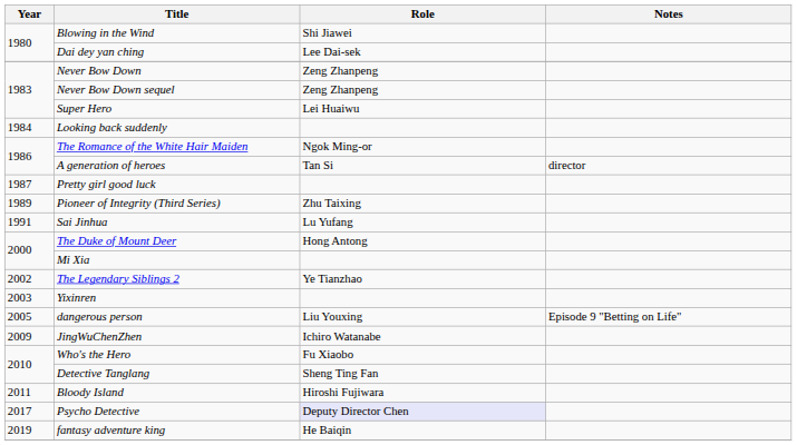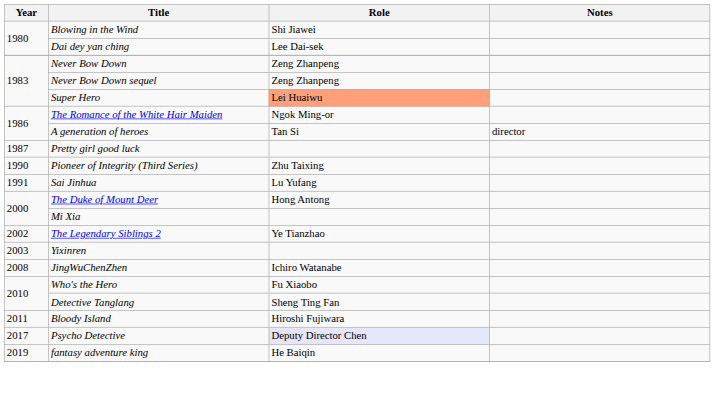 <table class="wikitable">
 <tr>
 <th width=5%>Year</th>
 <th width=25%>Title</th>
 <th width=25%>Role</th>
 <th width=25%>Notes</th>
 </tr>
 <tr>
 <td rowspan="2">1980</td>
 <td><em>Blowing in the Wind</em></td>
 <td>Shi Jiawei</td>
 <td></td>
 </tr>
 <tr>
 <td><em>Dai dey yan ching</em></td>
 <td>Lee Dai-sek</td>
 <td></td>
 </tr>
 <tr>
 </tr>
 <tr>
 <td rowspan="3">1983</td>
 <td><em>Never Bow Down</em></td>
 <td>Zeng Zhanpeng</td>
 <td></td>
 </tr>
 <tr>
 <td><em>Never Bow Down sequel</em></td>
 <td>Zeng Zhanpeng</td>
 <td></td>
 </tr>
 <tr>
 <td><em>Super Hero</em></td>
-<td>Lei Huaiwu</td>
-<td></td>
-</tr>
-<tr>
-<td>1984</td>
-<td><em>Looking back suddenly</em></td>
-<td></td>
+<td style="background: lightsalmon;">Lei Huaiwu</td>
 <td></td>
 </tr>
 <tr>
 <td rowspan="2">1986</td>
 <td><em><a href='#'>The Romance of the White Hair Maiden</a></em></td>
 <td>Ngok Ming-or</td>
 <td></td>
 </tr>
 <tr>
 <td><em>A generation of heroes</em></td>
 <td>Tan Si</td>
 <td>director</td>
 </tr>
 <tr>
 <td>1987</td>
 <td><em>Pretty girl good luck</em></td>
 <td></td>
 <td></td>
 </tr>
 <tr>
-<td>1989</td>
+<td>1990</td>
 <td><em>Pioneer of Integrity (Third Series)</em></td>
 <td>Zhu Taixing</td>
 <td></td>
 </tr>
 <tr>
 <td>1991</td>
 <td><em>Sai Jinhua</em></td>
 <td>Lu Yufang</td>
 <td></td>
 </tr>
 <tr>
 <td rowspan="2">2000</td>
 <td><em><a href='#'>The Duke of Mount Deer</a></em></td>
 <td>Hong Antong</td>
 <td></td>
 </tr>
 <tr>
 <td><em>Mi Xia</em></td>
 <td></td>
 <td></td>
 </tr>
 <tr>
 <td>2002</td>
 <td><em><a href='#'>The Legendary Siblings 2</a></em></td>
 <td>Ye Tianzhao</td>
 <td></td>
 </tr>
 <tr>
 <td>2003</td>
 <td><em>Yixinren</em></td>
 <td></td>
 <td></td>
 </tr>
 <tr>
-<td>2005</td>
-<td><em>dangerous person</em></td>
-<td>Liu Youxing</td>
-<td>Episode 9 "Betting on Life"</td>
-</tr>
-<tr>
-<td>2009</td>
+<td>2008</td>
 <td><em>JingWuChenZhen</em></td>
 <td>Ichiro Watanabe</td>
 <td></td>
 </tr>
 <tr>
 <td rowspan="2">2010</td>
 <td><em>Who's the Hero</em></td>
 <td>Fu Xiaobo</td>
 <td></td>
 </tr>
 <tr>
 <td><em>Detective Tanglang</em></td>
 <td>Sheng Ting Fan</td>
 <td></td>
 </tr>
 <tr>
 <td>2011</td>
 <td><em>Bloody Island</em></td>
 <td>Hiroshi Fujiwara</td>
 <td></td>
 </tr>
 <tr>
 <td>2017</td>
 <td><em>Psycho Detective</em></td>
 <td style="background: lavender;">Deputy Director Chen</td>
 <td></td>
 </tr>
 <tr>
 <td>2019</td>
 <td><em>fantasy adventure king</em></td>
 <td>He Baiqin</td>
 <td></td>
 </tr>
 <tr>
 </tr>
 </table>
